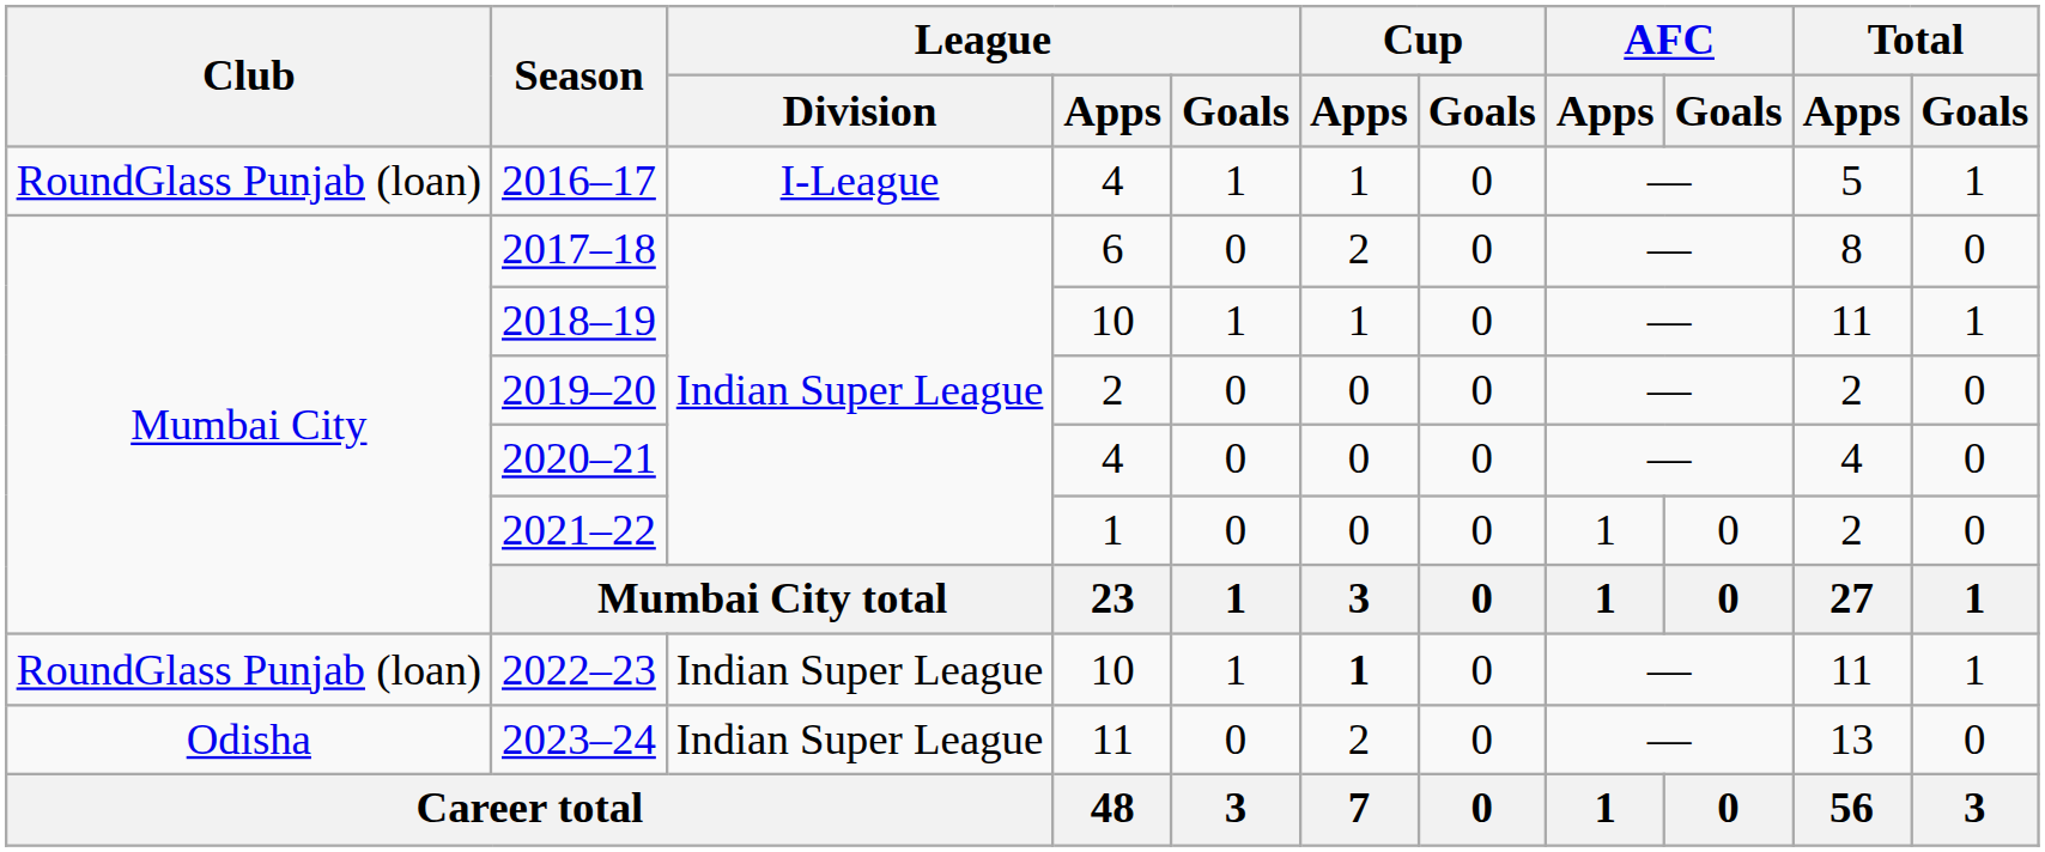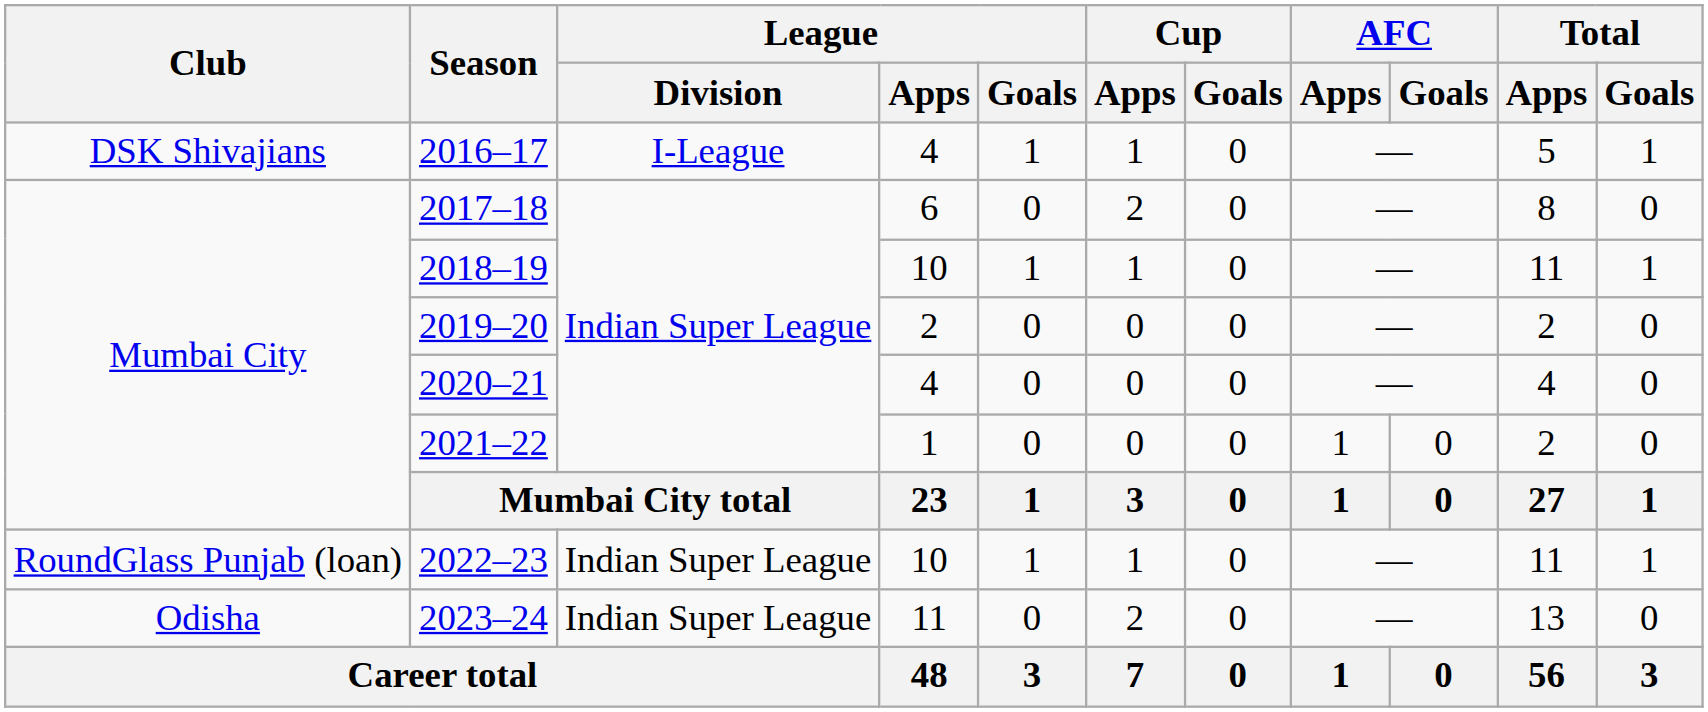 <table class="wikitable" style="text-align: center;">
 <tr>
 <th rowspan="2">Club</th>
 <th rowspan="2">Season</th>
 <th colspan="3">League</th>
 <th colspan="2">Cup</th>
 <th colspan="2"><a href='#'>AFC</a></th>
 <th colspan="2">Total</th>
 </tr>
 <tr>
 <th>Division</th>
 <th>Apps</th>
 <th>Goals</th>
 <th>Apps</th>
 <th>Goals</th>
 <th>Apps</th>
 <th>Goals</th>
 <th>Apps</th>
 <th>Goals</th>
 </tr>
 <tr>
-<td rowspan="1"><a href='#'>RoundGlass Punjab</a> (loan)</td>
+<td rowspan="1"><a href='#'>DSK Shivajians</a></td>
 <td><a href='#'>2016–17</a></td>
 <td rowspan="1"><a href='#'>I-League</a></td>
 <td>4</td>
 <td>1</td>
 <td>1</td>
 <td>0</td>
 <td colspan="2">—</td>
 <td>5</td>
 <td>1</td>
 </tr>
 <tr>
 <td rowspan="6"><a href='#'>Mumbai City</a></td>
 <td><a href='#'>2017–18</a></td>
 <td rowspan="5"><a href='#'>Indian Super League</a></td>
 <td>6</td>
 <td>0</td>
 <td>2</td>
 <td>0</td>
 <td colspan="2">—</td>
 <td>8</td>
 <td>0</td>
 </tr>
 <tr>
 <td><a href='#'>2018–19</a></td>
 <td>10</td>
 <td>1</td>
 <td>1</td>
 <td>0</td>
 <td colspan="2">—</td>
 <td>11</td>
 <td>1</td>
 </tr>
 <tr>
 <td><a href='#'>2019–20</a></td>
 <td>2</td>
 <td>0</td>
 <td>0</td>
 <td>0</td>
 <td colspan="2">—</td>
 <td>2</td>
 <td>0</td>
 </tr>
 <tr>
 <td><a href='#'>2020–21</a></td>
 <td>4</td>
 <td>0</td>
 <td>0</td>
 <td>0</td>
 <td colspan="2">—</td>
 <td>4</td>
 <td>0</td>
 </tr>
 <tr>
 <td><a href='#'>2021–22</a></td>
 <td>1</td>
 <td>0</td>
 <td>0</td>
 <td>0</td>
 <td>1</td>
 <td>0</td>
 <td>2</td>
 <td>0</td>
 </tr>
 <tr>
 <th colspan="2">Mumbai City total</th>
 <th>23</th>
 <th>1</th>
 <th>3</th>
 <th>0</th>
 <th>1</th>
 <th>0</th>
 <th>27</th>
 <th>1</th>
 </tr>
 <tr>
 <td rowspan="1"><a href='#'>RoundGlass Punjab</a> (loan)</td>
 <td><a href='#'>2022–23</a></td>
 <td rowspan="1">Indian Super League</td>
 <td>10</td>
 <td>1</td>
-<td><strong>1</strong></td>
+<td>1</td>
 <td>0</td>
 <td colspan="2">—</td>
 <td>11</td>
 <td>1</td>
 </tr>
 <tr>
 <td rowspan="1"><a href='#'>Odisha</a></td>
 <td><a href='#'>2023–24</a></td>
 <td rowspan="1">Indian Super League</td>
 <td>11</td>
 <td>0</td>
 <td>2</td>
 <td>0</td>
 <td colspan="2">—</td>
 <td>13</td>
 <td>0</td>
 </tr>
 <tr>
 <th colspan="3">Career total</th>
 <th>48</th>
 <th>3</th>
 <th>7</th>
 <th>0</th>
 <th>1</th>
 <th>0</th>
 <th>56</th>
 <th>3</th>
 </tr>
 </table>
